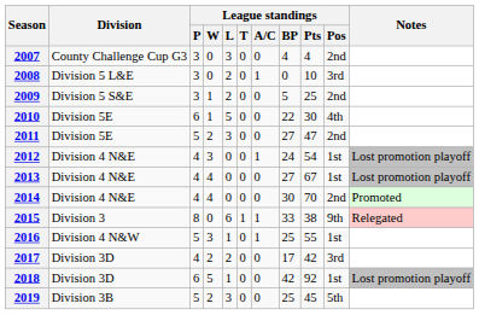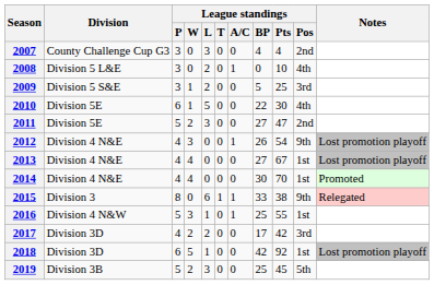 <table class="wikitable sortable">
 <tr>
 <th scope="col" rowspan="2">Season</th>
 <th scope="col" rowspan="2">Division</th>
 <th scope="col" colspan="8">League standings</th>
 <th scope="col" rowspan="2">Notes</th>
 </tr>
 <tr>
 <th scope="col">P</th>
 <th scope="col">W</th>
 <th scope="col">L</th>
 <th scope="col">T</th>
 <th scope="col">A/C</th>
 <th scope="col">BP</th>
 <th scope="col">Pts</th>
 <th scope="col">Pos</th>
 </tr>
 <tr>
 <th scope="row"><a href='#'>2007</a></th>
 <td>County Challenge Cup G3</td>
 <td>3</td>
 <td>0</td>
 <td>3</td>
 <td>0</td>
 <td>0</td>
 <td>4</td>
 <td>4</td>
 <td>2nd</td>
 <td style="background: white;"></td>
 </tr>
 <tr>
 <th scope="row"><a href='#'>2008</a></th>
 <td>Division 5 L&E</td>
 <td>3</td>
 <td>0</td>
 <td>2</td>
 <td>0</td>
 <td>1</td>
 <td>0</td>
 <td>10</td>
-<td>3rd</td>
+<td>4th</td>
 <td style="background: white;"></td>
 </tr>
 <tr>
 <th scope="row"><a href='#'>2009</a></th>
 <td>Division 5 S&E</td>
 <td>3</td>
 <td>1</td>
 <td>2</td>
 <td>0</td>
 <td>0</td>
 <td>5</td>
 <td>25</td>
-<td>2nd</td>
+<td>3rd</td>
 <td style="background: white;"></td>
 </tr>
 <tr>
 <th scope="row"><a href='#'>2010</a></th>
 <td>Division 5E</td>
 <td>6</td>
 <td>1</td>
 <td>5</td>
 <td>0</td>
 <td>0</td>
 <td>22</td>
 <td>30</td>
 <td>4th</td>
 <td style="background: white;"></td>
 </tr>
 <tr>
 <th scope="row"><a href='#'>2011</a></th>
 <td>Division 5E</td>
 <td>5</td>
 <td>2</td>
 <td>3</td>
 <td>0</td>
 <td>0</td>
 <td>27</td>
 <td>47</td>
 <td>2nd</td>
 <td style="background: white;"></td>
 </tr>
 <tr>
 <th scope="row"><a href='#'>2012</a></th>
 <td>Division 4 N&E</td>
 <td>4</td>
 <td>3</td>
 <td>0</td>
 <td>0</td>
 <td>1</td>
-<td>24</td>
+<td>26</td>
 <td>54</td>
-<td>1st</td>
+<td>9th</td>
 <td style="background: silver;">Lost promotion playoff</td>
 </tr>
 <tr>
 <th scope="row"><a href='#'>2013</a></th>
 <td>Division 4 N&E</td>
 <td>4</td>
 <td>4</td>
 <td>0</td>
 <td>0</td>
 <td>0</td>
 <td>27</td>
 <td>67</td>
 <td>1st</td>
 <td style="background: silver;">Lost promotion playoff</td>
 </tr>
 <tr>
 <th scope="row"><a href='#'>2014</a></th>
 <td>Division 4 N&E</td>
 <td>4</td>
 <td>4</td>
 <td>0</td>
 <td>0</td>
 <td>0</td>
 <td>30</td>
 <td>70</td>
-<td>2nd</td>
+<td>1st</td>
 <td style="background: #dfd;">Promoted</td>
 </tr>
 <tr>
 <th scope="row"><a href='#'>2015</a></th>
 <td>Division 3</td>
 <td>8</td>
 <td>0</td>
 <td>6</td>
 <td>1</td>
 <td>1</td>
 <td>33</td>
 <td>38</td>
 <td>9th</td>
 <td style="background: #FFCCCC;">Relegated</td>
 </tr>
 <tr>
 <th scope="row"><a href='#'>2016</a></th>
 <td>Division 4 N&W</td>
 <td>5</td>
 <td>3</td>
 <td>1</td>
 <td>0</td>
 <td>1</td>
 <td>25</td>
 <td>55</td>
 <td>1st</td>
 <td style="background: white;"></td>
 </tr>
 <tr>
 <th scope="row"><a href='#'>2017</a></th>
 <td>Division 3D</td>
 <td>4</td>
 <td>2</td>
 <td>2</td>
 <td>0</td>
 <td>0</td>
 <td>17</td>
 <td>42</td>
 <td>3rd</td>
 <td style="background: white;"></td>
 </tr>
 <tr>
 <th scope="row"><a href='#'>2018</a></th>
 <td>Division 3D</td>
 <td>6</td>
 <td>5</td>
 <td>1</td>
 <td>0</td>
 <td>0</td>
 <td>42</td>
 <td>92</td>
 <td>1st</td>
 <td style="background: silver;">Lost promotion playoff</td>
 </tr>
 <tr>
 <th scope="row"><a href='#'>2019</a></th>
 <td>Division 3B</td>
 <td>5</td>
 <td>2</td>
 <td>3</td>
 <td>0</td>
 <td>0</td>
 <td>25</td>
 <td>45</td>
 <td>5th</td>
 <td style="background: white;"></td>
 </tr>
 </table>
